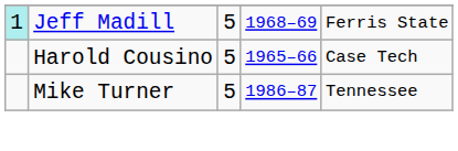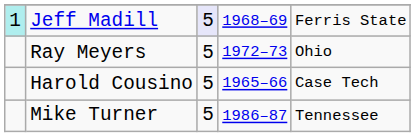 <table class="wikitable">
 <tr>
 </tr>
 <tr>
 <td style="background: paleturquoise;">1</td>
 <td><a href='#'>Jeff Madill</a></td>
-<td>5</td>
+<td style="background: lavender;">5</td>
 <td style="font-size:80%;"><a href='#'>1968–69</a></td>
 <td style="font-size:80%;">Ferris State</td>
+</tr>
+<tr>
+<td></td>
+<td>Ray Meyers</td>
+<td>5</td>
+<td style="font-size:80%;"><a href='#'>1972–73</a></td>
+<td style="font-size:80%;">Ohio</td>
 </tr>
 <tr>
 <td></td>
 <td>Harold Cousino</td>
 <td>5</td>
 <td style="font-size:80%;"><a href='#'>1965–66</a></td>
 <td style="font-size:80%;">Case Tech</td>
 </tr>
 <tr>
 <td></td>
 <td>Mike Turner</td>
 <td>5</td>
 <td style="font-size:80%;"><a href='#'>1986–87</a></td>
 <td style="font-size:80%;">Tennessee</td>
 </tr>
 </table>
